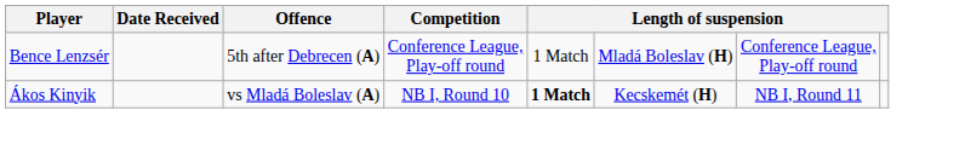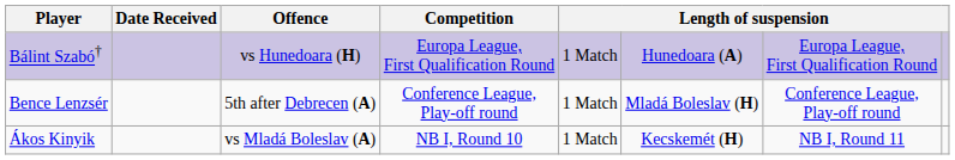 <table class="wikitable zebra" style="text-align:center; font-size:85%;">
 <tr>
 <th>Player</th>
 <th>Date Received</th>
 <th>Offence</th>
 <th>Competition</th>
 <th colspan="4">Length of suspension</th>
+</tr>
+<tr bgcolor="#CBC3E3">
+<td align="left"> <a href='#'>Bálint Szabó</a><sup>†</sup></td>
+<td></td>
+<td> vs <a href='#'>Hunedoara</a> (<strong>H</strong>)</td>
+<td><a href='#'>Europa League,<br>First Qualification Round</a></td>
+<td>1 Match</td>
+<td><a href='#'>Hunedoara</a> (<strong>A</strong>)</td>
+<td><a href='#'>Europa League,<br>First Qualification Round</a></td>
+<td></td>
 </tr>
 <tr>
 <td align="left"> <a href='#'>Bence Lenzsér</a></td>
 <td></td>
 <td>5th  after <a href='#'>Debrecen</a> (<strong>A</strong>)</td>
 <td><a href='#'>Conference League,<br>Play-off round</a></td>
 <td>1 Match</td>
 <td><a href='#'>Mladá Boleslav</a> (<strong>H</strong>)</td>
 <td><a href='#'>Conference League,<br>Play-off round</a></td>
 <td></td>
 </tr>
 <tr>
 <td align="left"> <a href='#'>Ákos Kinyik</a></td>
 <td></td>
 <td> vs <a href='#'>Mladá Boleslav</a> (<strong>A</strong>)</td>
 <td><a href='#'>NB I, Round 10</a></td>
-<td><strong>1 Match</strong></td>
+<td>1 Match</td>
 <td><a href='#'>Kecskemét</a> (<strong>H</strong>)</td>
 <td><a href='#'>NB I, Round 11</a></td>
 <td></td>
 </tr>
 </table>
